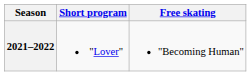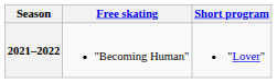 <table class=wikitable style=text-align:center>
 <tr>
 <th>Season</th>
+<th><a href='#'>Free skating</a></th>
 <th><a href='#'>Short program</a></th>
-<th><a href='#'>Free skating</a></th>
 </tr>
 <tr>
 <th>2021–2022 <br> </th>
+<td><br><ul><li>"Becoming Human" <br></li></ul></td>
 <td><br><ul><li>"<a href='#'>Lover</a>" <br></li></ul></td>
-<td><br><ul><li>"Becoming Human" <br></li></ul></td>
 </tr>
 </table>
